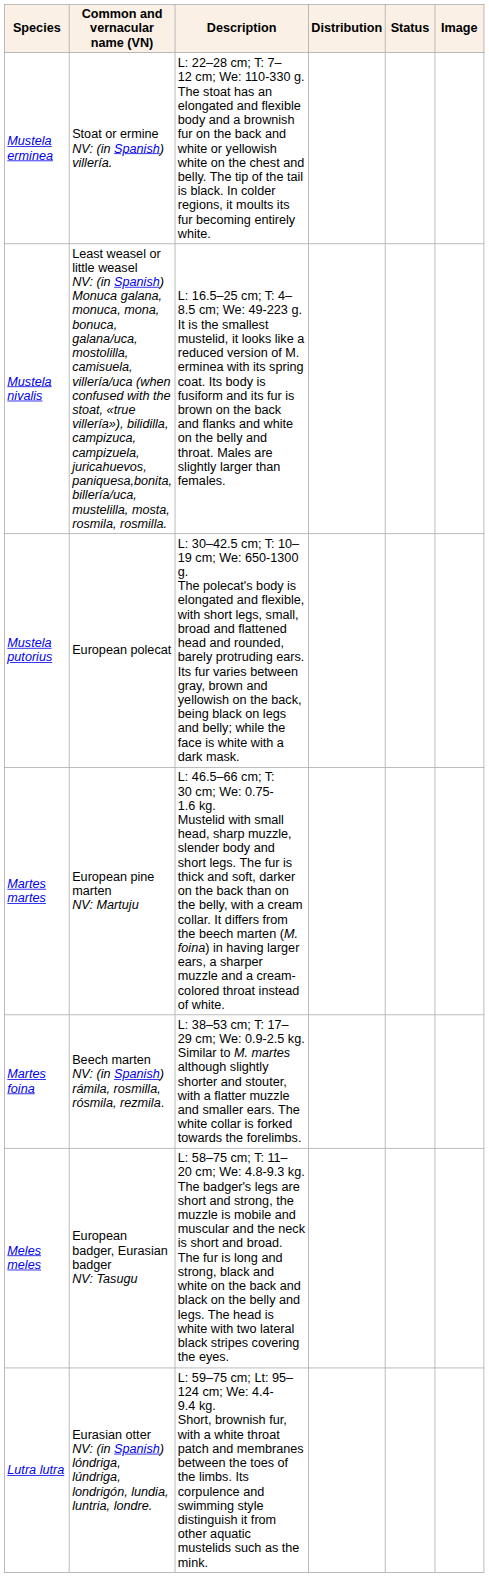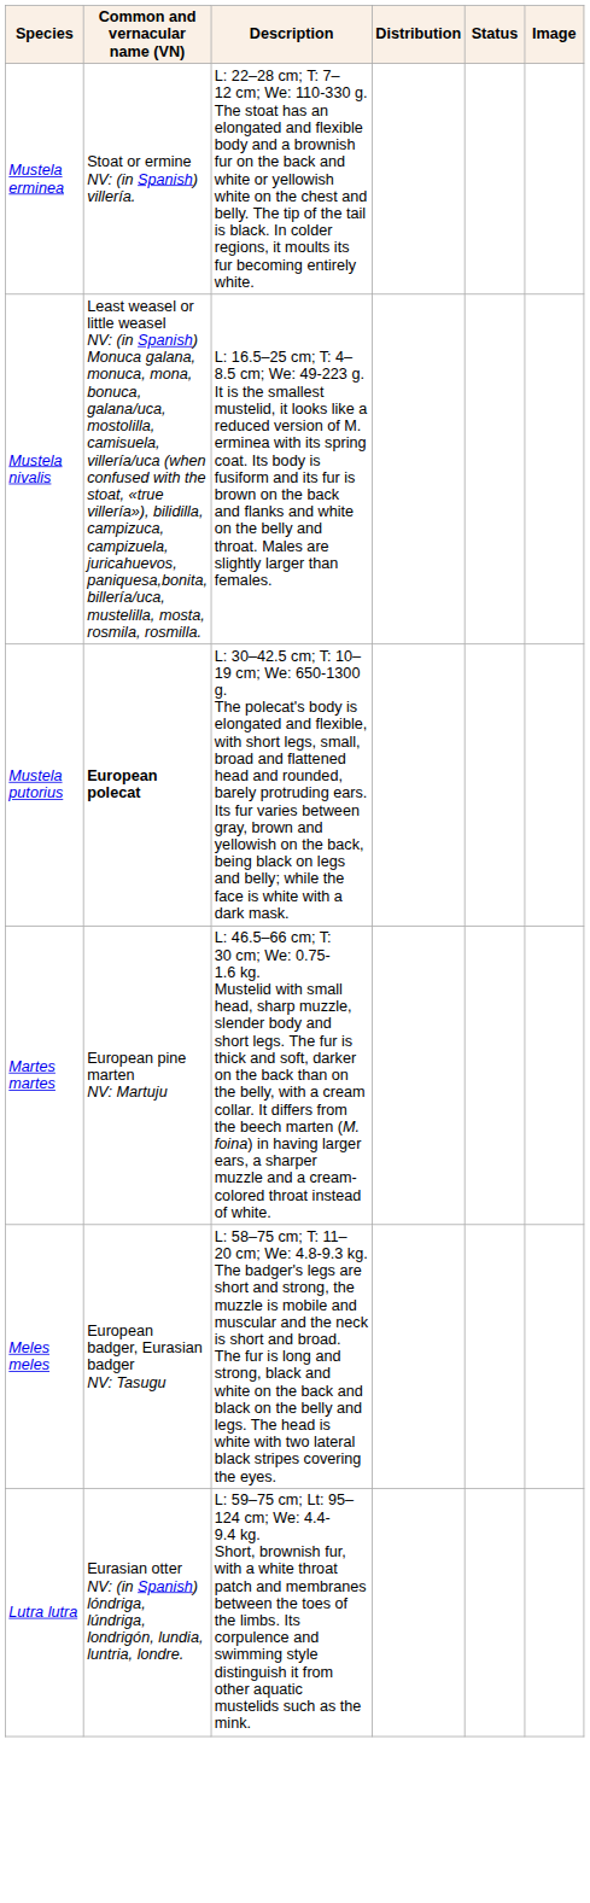 <table class="sortable wikitable" border="0" style="background:#ffffff" align="top">
 <tr>
 <th scope="col" style="background-color:Linen; color:Black" width="150">Species</th>
 <th scope="col" style="background-color:Linen; color:Black" width="100">Common and vernacular name (VN)</th>
 <th scope="col" style="background:Linen; color:Black" width="550">Description</th>
 <th scope="col" style="background-color:Linen; color:Black" width="90">Distribution</th>
 <th scope="col" style="background-color:Linen; color:Black" width="90">Status</th>
 <th scope="col" style="background:Linen; color:Black" width="100">Image</th>
 </tr>
 <tr>
 <td><em><a href='#'>Mustela erminea</a></em></td>
 <td>Stoat or ermine<br><em>NV: (in <a href='#'>Spanish</a>) villería.</em></td>
 <td>L: 22–28 cm; T: 7–12 cm; We: 110-330 g.<br>The stoat has an elongated and flexible body and a brownish fur on the back and white or yellowish white on the chest and belly. The tip of the tail is black. In colder regions, it moults its fur becoming entirely white.</td>
 <td></td>
 <td></td>
 <td></td>
 </tr>
 <tr>
 <td><em><a href='#'>Mustela nivalis</a></em></td>
 <td>Least weasel or little weasel<br><em>NV: (in <a href='#'>Spanish</a>) Monuca galana, monuca, mona, bonuca, galana/uca, mostolilla, camisuela, villería/uca (when confused with the stoat, «true villería»), bilidilla, campizuca, campizuela, juricahuevos, paniquesa,</em><em>bonita, billería/uca,</em> <em>mustelilla, mosta, rosmila, rosmilla.</em></td>
 <td>L: 16.5–25 cm; T: 4–8.5 cm; We: 49-223 g.<br>It is the smallest mustelid, it looks like a reduced version of M. erminea with its spring coat. Its body is fusiform and its fur is brown on the back and flanks and white on the belly and throat. Males are slightly larger than females.</td>
 <td></td>
 <td></td>
 <td></td>
 </tr>
 <tr>
 <td><em><a href='#'>Mustela putorius</a></em></td>
-<td>European polecat</td>
+<td><strong>European polecat</strong></td>
 <td>L: 30–42.5 cm; T: 10–19 cm; We: 650-1300 g.<br>The polecat's body is elongated and flexible, with short legs, small, broad and flattened head and rounded, barely protruding ears. Its fur varies between gray, brown and yellowish on the back, being black on legs and belly; while the face is white with a dark mask.</td>
 <td></td>
 <td></td>
 <td></td>
 </tr>
 <tr>
 <td><em><a href='#'>Martes martes</a></em></td>
 <td>European pine marten<br><em>NV: Martuju</em></td>
 <td>L: 46.5–66 cm; T: 30 cm; We: 0.75-1.6 kg.<br>Mustelid with small head, sharp muzzle, slender body and short legs. The fur is thick and soft, darker on the back than on the belly, with a cream collar. It differs from the beech marten (<em>M. foina</em>) in having larger ears, a sharper muzzle and a cream-colored throat instead of white.</td>
-<td></td>
-<td></td>
-<td></td>
-</tr>
-<tr>
-<td><em><a href='#'>Martes foina</a></em></td>
-<td>Beech marten<br><em>NV: (in <a href='#'>Spanish</a>) rámila,</em> <em>rosmilla, rósmila, rezmila</em>.</td>
-<td>L: 38–53 cm; T: 17–29 cm; We: 0.9-2.5 kg.<br>Similar to <em>M. martes</em> although slightly shorter and stouter, with a flatter muzzle and smaller ears. The white collar is forked towards the forelimbs.</td>
 <td></td>
 <td></td>
 <td></td>
 </tr>
 <tr>
 <td><em><a href='#'>Meles meles</a></em></td>
 <td>European badger, Eurasian badger<br><em>NV: Tasugu</em></td>
 <td>L: 58–75 cm; T: 11–20 cm; We: 4.8-9.3 kg.<br>The badger's legs are short and strong, the muzzle is mobile and muscular and the neck is short and broad. The fur is long and strong, black and white on the back and black on the belly and legs. The head is white with two lateral black stripes covering the eyes.</td>
 <td></td>
 <td></td>
 <td></td>
 </tr>
 <tr>
 <td><em><a href='#'>Lutra lutra</a></em></td>
 <td>Eurasian otter<br><em>NV: (in <a href='#'>Spanish</a>) lóndriga, lúndriga, londrigón, lundia, luntria,</em> <em>londre.</em></td>
 <td>L: 59–75 cm; Lt: 95–124 cm; We: 4.4-9.4 kg.<br>Short, brownish fur, with a white throat patch and membranes between the toes of the limbs. Its corpulence and swimming style distinguish it from other aquatic mustelids such as the mink.</td>
 <td></td>
 <td></td>
 <td></td>
 </tr>
 </table>
